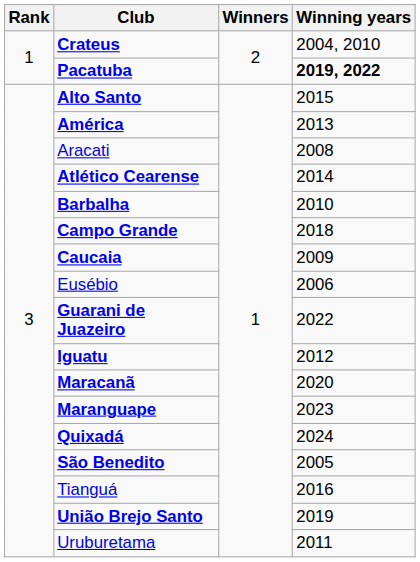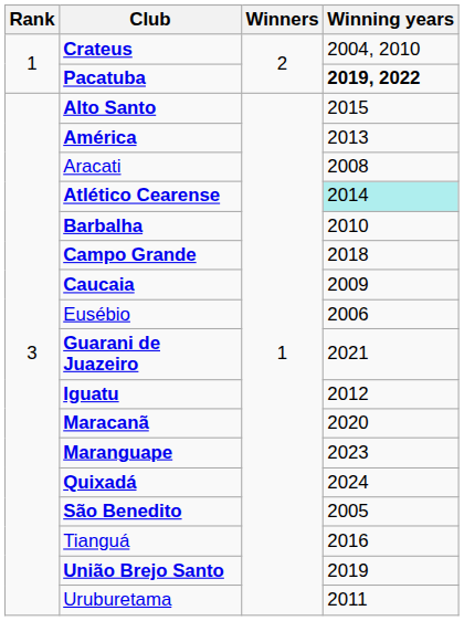 <table class="wikitable sortable">
 <tr>
 <th>Rank</th>
 <th style="width:150px">Club</th>
 <th>Winners</th>
 <th>Winning years</th>
 </tr>
 <tr>
 <td rowspan=2 align=center>1</td>
 <td><strong><a href='#'>Crateus</a></strong></td>
 <td rowspan=2 align=center>2</td>
 <td>2004, 2010</td>
 </tr>
 <tr>
 <td><strong><a href='#'>Pacatuba</a></strong></td>
 <td><strong>2019, 2022</strong></td>
 </tr>
 <tr>
 <td rowspan=17 align=center>3</td>
 <td><strong><a href='#'>Alto Santo</a></strong></td>
 <td rowspan=17 align=center>1</td>
 <td>2015</td>
 </tr>
 <tr>
 <td><strong><a href='#'>América</a></strong></td>
 <td>2013</td>
 </tr>
 <tr>
 <td><a href='#'>Aracati</a></td>
 <td>2008</td>
 </tr>
 <tr>
 <td><strong><a href='#'>Atlético Cearense</a></strong></td>
-<td>2014</td>
+<td style="background: paleturquoise;">2014</td>
 </tr>
 <tr>
 <td><strong><a href='#'>Barbalha</a></strong></td>
 <td>2010</td>
 </tr>
 <tr>
 <td><strong><a href='#'>Campo Grande</a></strong></td>
 <td>2018</td>
 </tr>
 <tr>
 <td><strong><a href='#'>Caucaia</a></strong></td>
 <td>2009</td>
 </tr>
 <tr>
 <td><a href='#'>Eusébio</a></td>
 <td>2006</td>
 </tr>
 <tr>
 <td><strong><a href='#'>Guarani de Juazeiro</a></strong></td>
-<td>2022</td>
+<td>2021</td>
 </tr>
 <tr>
 <td><strong><a href='#'>Iguatu</a></strong></td>
 <td>2012</td>
 </tr>
 <tr>
 <td><strong><a href='#'>Maracanã</a></strong></td>
 <td>2020</td>
 </tr>
 <tr>
 <td><strong><a href='#'>Maranguape</a></strong></td>
 <td>2023</td>
 </tr>
 <tr>
 <td><strong><a href='#'>Quixadá</a></strong></td>
 <td>2024</td>
 </tr>
 <tr>
 <td><strong><a href='#'>São Benedito</a></strong></td>
 <td>2005</td>
 </tr>
 <tr>
 <td><a href='#'>Tianguá</a></td>
 <td>2016</td>
 </tr>
 <tr>
 <td><strong><a href='#'>União Brejo Santo</a></strong></td>
 <td>2019</td>
 </tr>
 <tr>
 <td><a href='#'>Uruburetama</a></td>
 <td>2011</td>
 </tr>
 </table>
